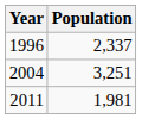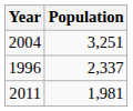 <table class="wikitable" style="line-height:1.1em;">
 <tr>
 <th>Year</th>
 <th>Population</th>
 </tr>
 <tr align="right">
+<td>2004</td>
+<td>3,251</td>
+</tr>
+<tr align="right">
 <td>1996</td>
 <td>2,337</td>
-</tr>
-<tr align="right">
-<td>2004</td>
-<td>3,251</td>
 </tr>
 <tr align="right">
 <td>2011</td>
 <td>1,981</td>
 </tr>
 </table>
